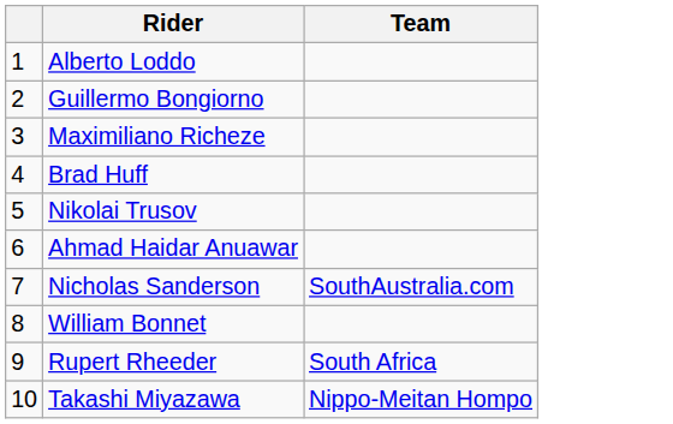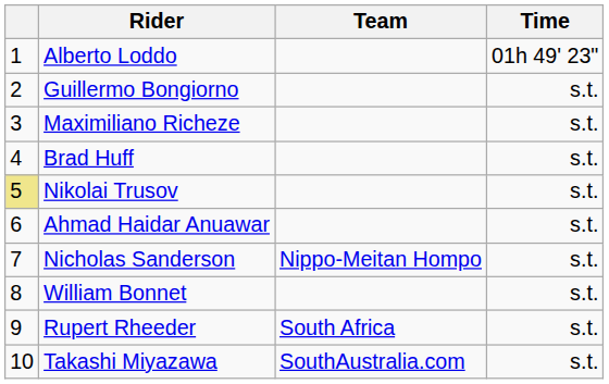 <table class=wikitable>
 <tr>
 <th></th>
 <th>Rider</th>
 <th>Team</th>
+<th>Time</th>
 </tr>
 <tr>
 <td>1</td>
 <td> <a href='#'>Alberto Loddo</a> </td>
 <td></td>
+<td align=right>01h 49' 23"</td>
 </tr>
 <tr>
 <td>2</td>
 <td> <a href='#'>Guillermo Bongiorno</a></td>
 <td></td>
+<td align=right>s.t.</td>
 </tr>
 <tr>
 <td>3</td>
 <td> <a href='#'>Maximiliano Richeze</a></td>
 <td></td>
+<td align=right>s.t.</td>
 </tr>
 <tr>
 <td>4</td>
 <td> <a href='#'>Brad Huff</a></td>
 <td></td>
+<td align=right>s.t.</td>
 </tr>
 <tr>
-<td>5</td>
+<td style="background: khaki;">5</td>
 <td> <a href='#'>Nikolai Trusov</a></td>
 <td></td>
+<td align=right>s.t.</td>
 </tr>
 <tr>
 <td>6</td>
 <td> <a href='#'>Ahmad Haidar Anuawar</a></td>
 <td></td>
+<td align=right>s.t.</td>
 </tr>
 <tr>
 <td>7</td>
 <td> <a href='#'>Nicholas Sanderson</a></td>
-<td><a href='#'>SouthAustralia.com</a></td>
+<td><a href='#'>Nippo-Meitan Hompo</a></td>
+<td align=right>s.t.</td>
 </tr>
 <tr>
 <td>8</td>
 <td> <a href='#'>William Bonnet</a></td>
 <td></td>
+<td align=right>s.t.</td>
 </tr>
 <tr>
 <td>9</td>
 <td> <a href='#'>Rupert Rheeder</a></td>
 <td><a href='#'>South Africa</a></td>
+<td align=right>s.t.</td>
 </tr>
 <tr>
 <td>10</td>
 <td> <a href='#'>Takashi Miyazawa</a></td>
-<td><a href='#'>Nippo-Meitan Hompo</a></td>
+<td><a href='#'>SouthAustralia.com</a></td>
+<td align=right>s.t.</td>
 </tr>
 </table>
